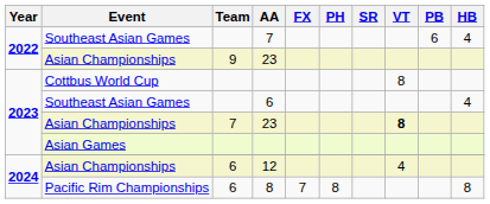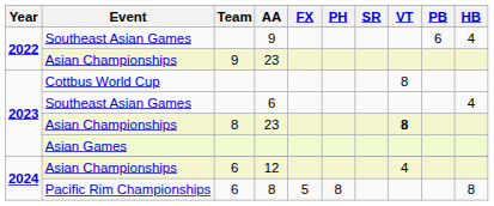 <table class="wikitable" style="text-align:center; font-size:95%;">
 <tr>
 <th align=center>Year</th>
 <th align=center>Event</th>
 <th style="width:30px;">Team</th>
 <th style="width:30px;">AA</th>
 <th style="width:30px;"><a href='#'>FX</a></th>
 <th style="width:30px;"><a href='#'>PH</a></th>
 <th style="width:30px;"><a href='#'>SR</a></th>
 <th style="width:30px;"><a href='#'>VT</a></th>
 <th style="width:30px;"><a href='#'>PB</a></th>
 <th style="width:30px;"><a href='#'>HB</a></th>
 </tr>
 <tr>
 <td rowspan="2"><strong><a href='#'>2022</a></strong></td>
 <td align=left><a href='#'>Southeast Asian Games</a></td>
 <td></td>
-<td>7</td>
+<td>9</td>
 <td></td>
 <td></td>
 <td></td>
 <td></td>
 <td>6</td>
 <td>4</td>
 </tr>
 <tr bgcolor=#F5F6CE>
 <td align=left><a href='#'>Asian Championships</a></td>
 <td>9</td>
 <td>23</td>
 <td></td>
 <td></td>
 <td></td>
 <td></td>
 <td></td>
 <td></td>
 </tr>
 <tr>
 <td rowspan="4"><strong><a href='#'>2023</a></strong></td>
 <td align=left><a href='#'>Cottbus World Cup</a></td>
 <td></td>
 <td></td>
 <td></td>
 <td></td>
 <td></td>
 <td>8</td>
 <td></td>
 <td></td>
 </tr>
 <tr>
 <td align=left><a href='#'>Southeast Asian Games</a></td>
 <td></td>
 <td>6</td>
 <td></td>
 <td></td>
 <td></td>
 <td></td>
 <td></td>
 <td>4</td>
 </tr>
 <tr bgcolor=#F5F6CE>
 <td align=left><a href='#'>Asian Championships</a></td>
-<td>7</td>
+<td>8</td>
 <td>23</td>
 <td></td>
 <td></td>
 <td></td>
 <td><strong>8</strong></td>
 <td></td>
 <td></td>
 </tr>
 <tr bgcolor=#f0fccf>
 <td align=left><a href='#'>Asian Games</a></td>
 <td></td>
 <td></td>
 <td></td>
 <td></td>
 <td></td>
 <td></td>
 <td></td>
 <td></td>
 </tr>
 <tr>
 <td rowspan="3"><strong><a href='#'>2024</a></strong></td>
 </tr>
 <tr bgcolor=#F5F6CE>
 <td align=left><a href='#'>Asian Championships</a></td>
 <td>6</td>
 <td>12</td>
 <td></td>
 <td></td>
 <td></td>
 <td>4</td>
 <td></td>
 <td></td>
 </tr>
 <tr>
 <td align=left><a href='#'>Pacific Rim Championships</a></td>
 <td>6</td>
 <td>8</td>
-<td>7</td>
+<td>5</td>
 <td>8</td>
 <td></td>
 <td></td>
 <td></td>
 <td>8</td>
 </tr>
 </table>
